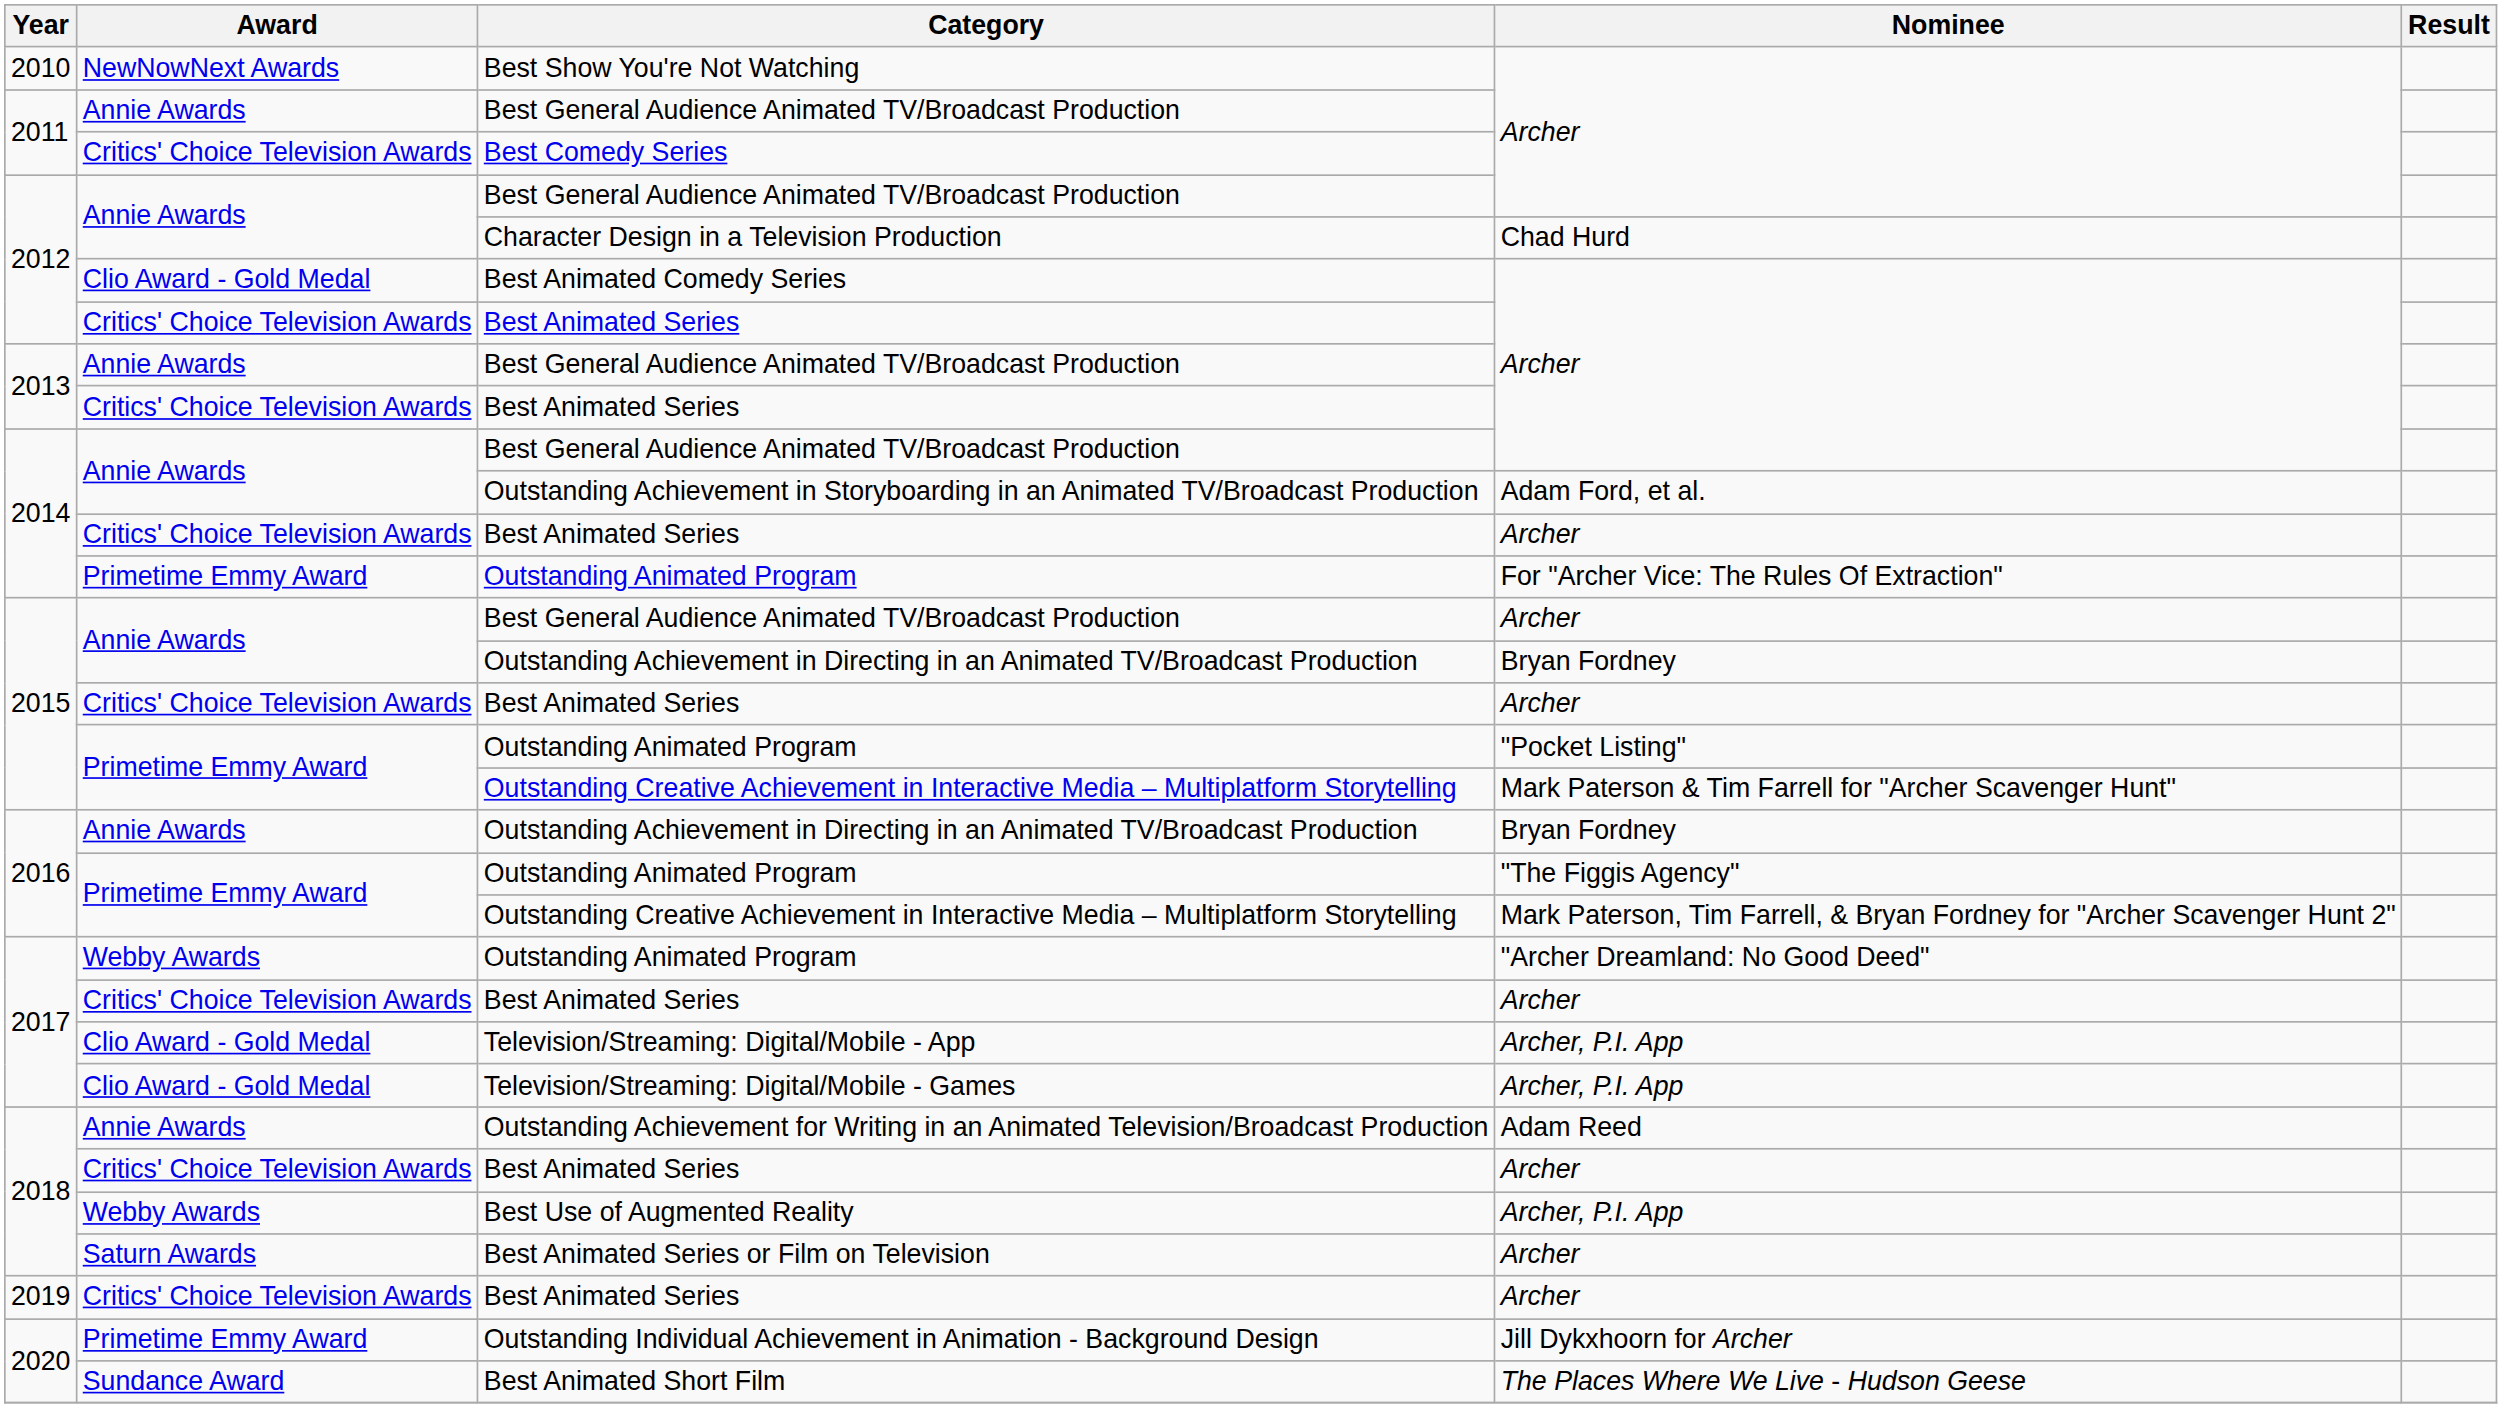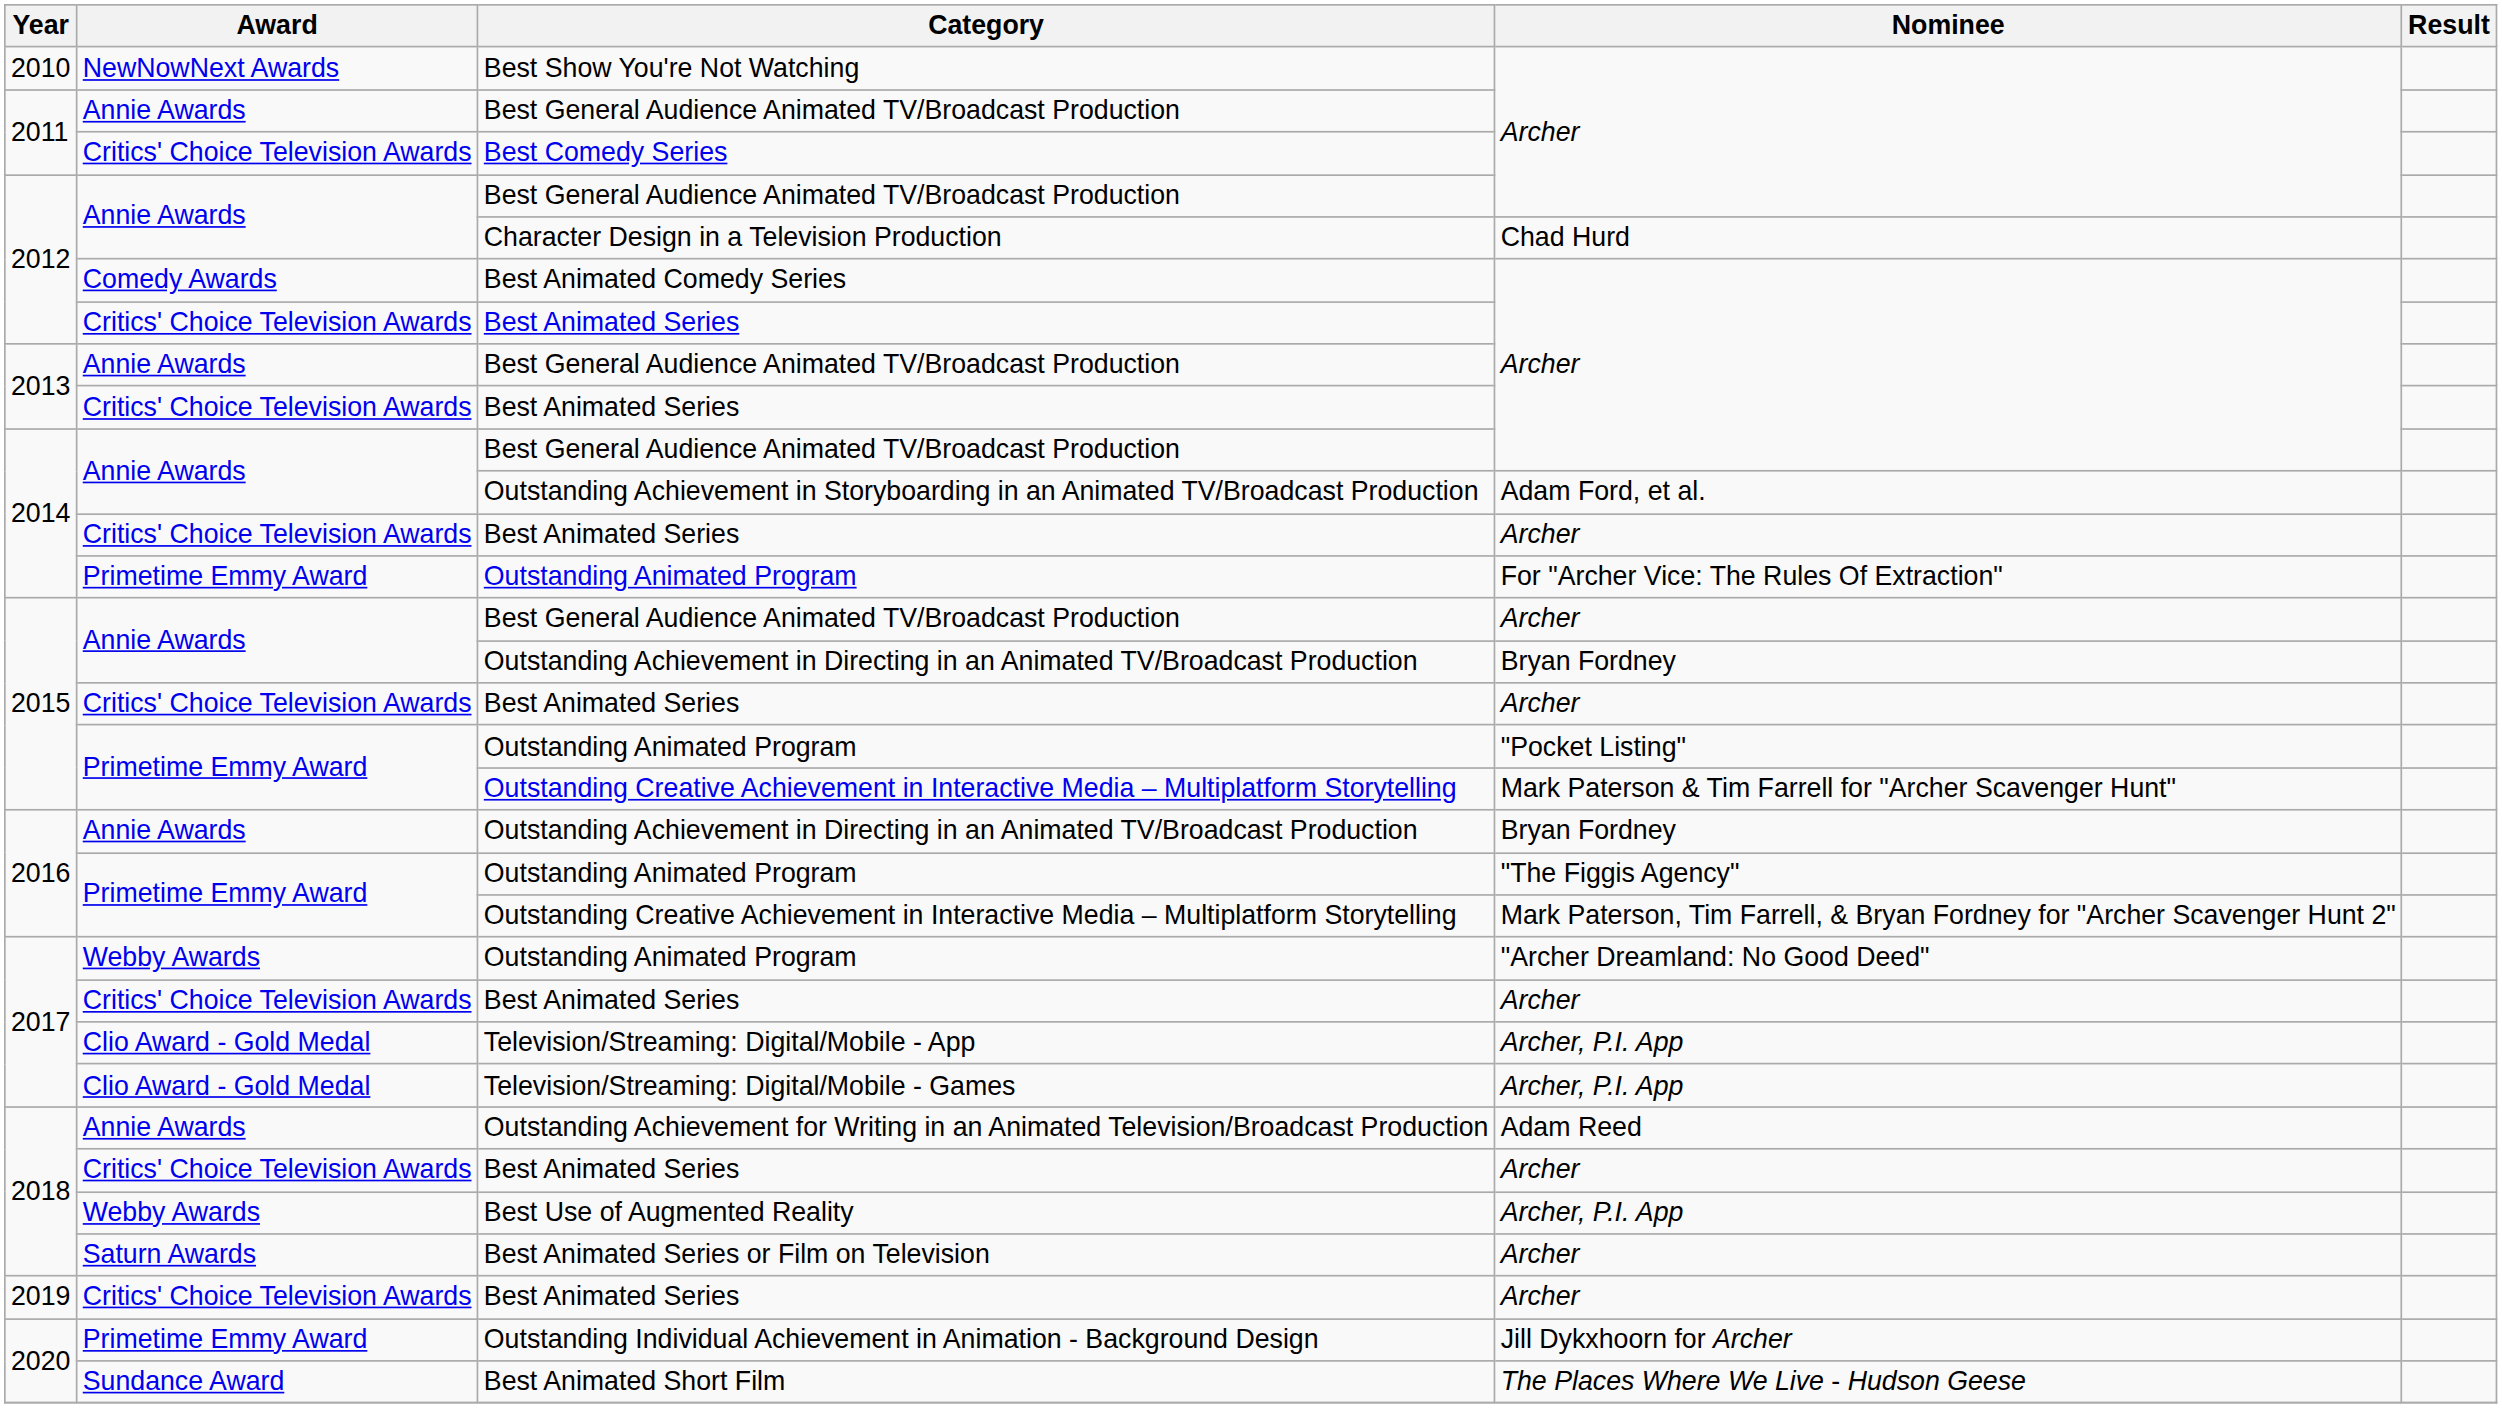 <table class="wikitable sortable">
 <tr>
 <th>Year</th>
 <th>Award</th>
 <th>Category</th>
 <th>Nominee</th>
 <th>Result</th>
 </tr>
 <tr>
 <td>2010</td>
 <td><a href='#'>NewNowNext Awards</a></td>
 <td>Best Show You're Not Watching</td>
 <td rowspan="4"><em>Archer</em></td>
 <td></td>
 </tr>
 <tr>
 <td rowspan="2">2011</td>
 <td><a href='#'>Annie Awards</a></td>
 <td>Best General Audience Animated TV/Broadcast Production</td>
 <td></td>
 </tr>
 <tr>
 <td><a href='#'>Critics' Choice Television Awards</a></td>
 <td><a href='#'>Best Comedy Series</a></td>
 <td></td>
 </tr>
 <tr>
 <td rowspan="4">2012</td>
 <td rowspan="2"><a href='#'>Annie Awards</a></td>
 <td>Best General Audience Animated TV/Broadcast Production</td>
 <td></td>
 </tr>
 <tr>
 <td>Character Design in a Television Production</td>
 <td>Chad Hurd</td>
 <td></td>
 </tr>
 <tr>
-<td><a href='#'>Clio Award - Gold Medal</a></td>
+<td><a href='#'>Comedy Awards</a></td>
 <td>Best Animated Comedy Series</td>
 <td rowspan="5"><em>Archer</em></td>
 <td></td>
 </tr>
 <tr>
 <td><a href='#'>Critics' Choice Television Awards</a></td>
 <td><a href='#'>Best Animated Series</a></td>
 <td></td>
 </tr>
 <tr>
 <td rowspan="2">2013</td>
 <td rowspan="1"><a href='#'>Annie Awards</a></td>
 <td>Best General Audience Animated TV/Broadcast Production</td>
 <td></td>
 </tr>
 <tr>
 <td><a href='#'>Critics' Choice Television Awards</a></td>
 <td>Best Animated Series</td>
 <td></td>
 </tr>
 <tr>
 <td rowspan="4">2014</td>
 <td rowspan="2"><a href='#'>Annie Awards</a></td>
 <td>Best General Audience Animated TV/Broadcast Production</td>
 <td></td>
 </tr>
 <tr>
 <td>Outstanding Achievement in Storyboarding in an Animated TV/Broadcast Production</td>
 <td>Adam Ford, et al.</td>
 <td></td>
 </tr>
 <tr>
 <td><a href='#'>Critics' Choice Television Awards</a></td>
 <td>Best Animated Series</td>
 <td><em>Archer</em></td>
 <td></td>
 </tr>
 <tr>
 <td><a href='#'>Primetime Emmy Award</a></td>
 <td><a href='#'>Outstanding Animated Program</a></td>
 <td>For "Archer Vice: The Rules Of Extraction"</td>
 <td></td>
 </tr>
 <tr>
 <td rowspan="5">2015</td>
 <td rowspan="2"><a href='#'>Annie Awards</a></td>
 <td>Best General Audience Animated TV/Broadcast Production</td>
 <td><em>Archer</em></td>
 <td></td>
 </tr>
 <tr>
 <td>Outstanding Achievement in Directing in an Animated TV/Broadcast Production</td>
 <td>Bryan Fordney</td>
 <td></td>
 </tr>
 <tr>
 <td><a href='#'>Critics' Choice Television Awards</a></td>
 <td>Best Animated Series</td>
 <td><em>Archer</em></td>
 <td></td>
 </tr>
 <tr>
 <td rowspan="2"><a href='#'>Primetime Emmy Award</a></td>
 <td>Outstanding Animated Program</td>
 <td>"Pocket Listing"</td>
 <td></td>
 </tr>
 <tr>
 <td><a href='#'>Outstanding Creative Achievement in Interactive Media – Multiplatform Storytelling</a></td>
 <td>Mark Paterson & Tim Farrell for "Archer Scavenger Hunt"</td>
 <td></td>
 </tr>
 <tr>
 <td rowspan="3">2016</td>
 <td><a href='#'>Annie Awards</a></td>
 <td>Outstanding Achievement in Directing in an Animated TV/Broadcast Production</td>
 <td>Bryan Fordney</td>
 <td></td>
 </tr>
 <tr>
 <td rowspan="2"><a href='#'>Primetime Emmy Award</a></td>
 <td>Outstanding Animated Program</td>
 <td>"The Figgis Agency"</td>
 <td></td>
 </tr>
 <tr>
 <td>Outstanding Creative Achievement in Interactive Media – Multiplatform Storytelling</td>
 <td>Mark Paterson, Tim Farrell, & Bryan Fordney for "Archer Scavenger Hunt 2"</td>
 <td></td>
 </tr>
 <tr>
 <td rowspan="4">2017</td>
 <td><a href='#'>Webby Awards</a></td>
 <td>Outstanding Animated Program</td>
 <td>"Archer Dreamland: No Good Deed"</td>
 <td></td>
 </tr>
 <tr>
 <td><a href='#'>Critics' Choice Television Awards</a></td>
 <td>Best Animated Series</td>
 <td><em>Archer</em></td>
 <td></td>
 </tr>
 <tr>
 <td><a href='#'>Clio Award - Gold Medal</a></td>
 <td>Television/Streaming: Digital/Mobile - App</td>
 <td><em>Archer, P.I. App</em></td>
 <td></td>
 </tr>
 <tr>
 <td><a href='#'>Clio Award - Gold Medal</a></td>
 <td>Television/Streaming: Digital/Mobile - Games</td>
 <td><em>Archer, P.I. App</em></td>
 <td></td>
 </tr>
 <tr>
 <td rowspan="4">2018</td>
 <td><a href='#'>Annie Awards</a></td>
 <td>Outstanding Achievement for Writing in an Animated Television/Broadcast Production</td>
 <td>Adam Reed</td>
 <td></td>
 </tr>
 <tr>
 <td><a href='#'>Critics' Choice Television Awards</a></td>
 <td>Best Animated Series</td>
 <td><em>Archer</em></td>
 <td></td>
 </tr>
 <tr>
 <td><a href='#'>Webby Awards</a></td>
 <td>Best Use of Augmented Reality</td>
 <td><em>Archer, P.I. App</em></td>
 <td></td>
 </tr>
 <tr>
 <td><a href='#'>Saturn Awards</a></td>
 <td>Best Animated Series or Film on Television</td>
 <td><em>Archer</em></td>
 <td></td>
 </tr>
 <tr>
 <td>2019</td>
 <td><a href='#'>Critics' Choice Television Awards</a></td>
 <td>Best Animated Series</td>
 <td><em>Archer</em></td>
 <td></td>
 </tr>
 <tr>
 <td rowspan="2">2020</td>
 <td><a href='#'>Primetime Emmy Award</a></td>
 <td>Outstanding Individual Achievement in Animation - Background Design </td>
 <td>Jill Dykxhoorn for <em>Archer</em></td>
 <td></td>
 </tr>
 <tr>
 <td><a href='#'>Sundance Award</a></td>
 <td>Best Animated Short Film </td>
 <td><em>The Places Where We Live</em> - <em>Hudson Geese</em></td>
 <td></td>
 </tr>
 <tr>
 </tr>
 </table>
